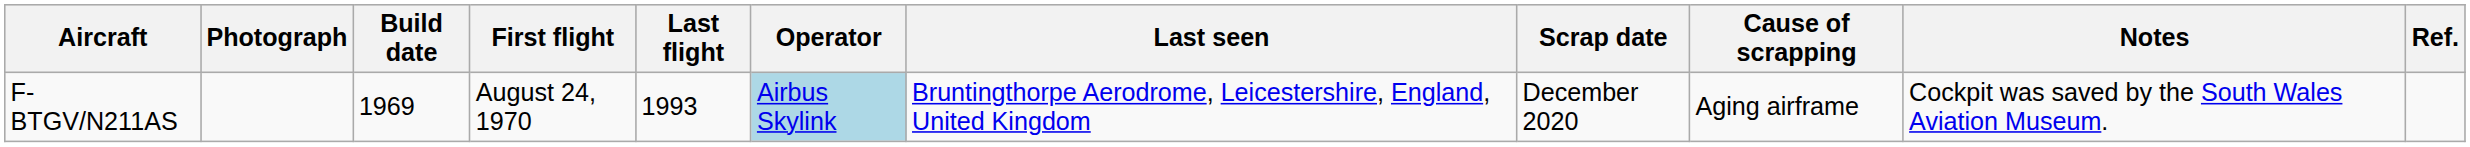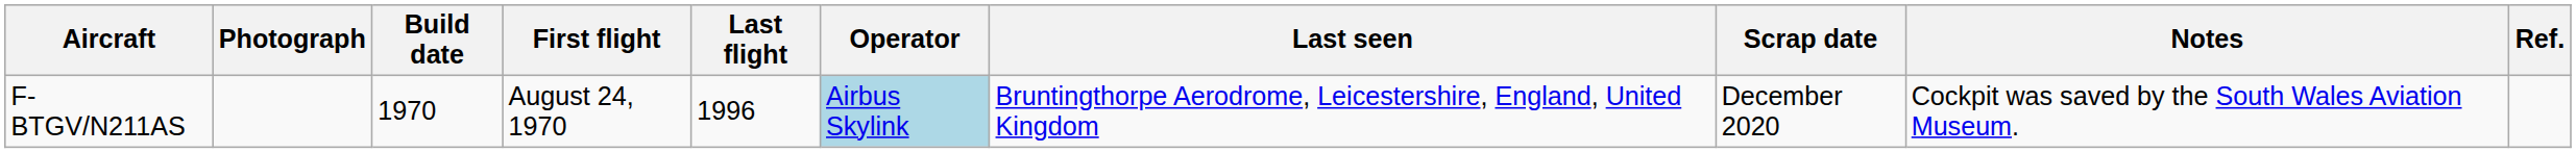 <table class="wikitable">
 <tr>
 <th>Aircraft</th>
 <th>Photograph</th>
 <th>Build date</th>
 <th>First flight</th>
 <th>Last flight</th>
 <th>Operator</th>
 <th>Last seen</th>
 <th>Scrap date</th>
-<th>Cause of scrapping</th>
 <th>Notes</th>
 <th>Ref.</th>
 </tr>
 <tr>
 <td>F-BTGV/N211AS</td>
 <td></td>
-<td>1969</td>
+<td>1970</td>
 <td>August 24, 1970</td>
-<td>1993</td>
+<td>1996</td>
 <td style="background: lightblue;"><a href='#'>Airbus Skylink</a></td>
 <td><a href='#'>Bruntingthorpe Aerodrome</a>, <a href='#'>Leicestershire</a>, <a href='#'>England</a>, <a href='#'>United Kingdom</a></td>
 <td>December 2020</td>
-<td>Aging airframe</td>
 <td>Cockpit was saved by the <a href='#'>South Wales Aviation Museum</a>.</td>
 <td></td>
 </tr>
 </table>
